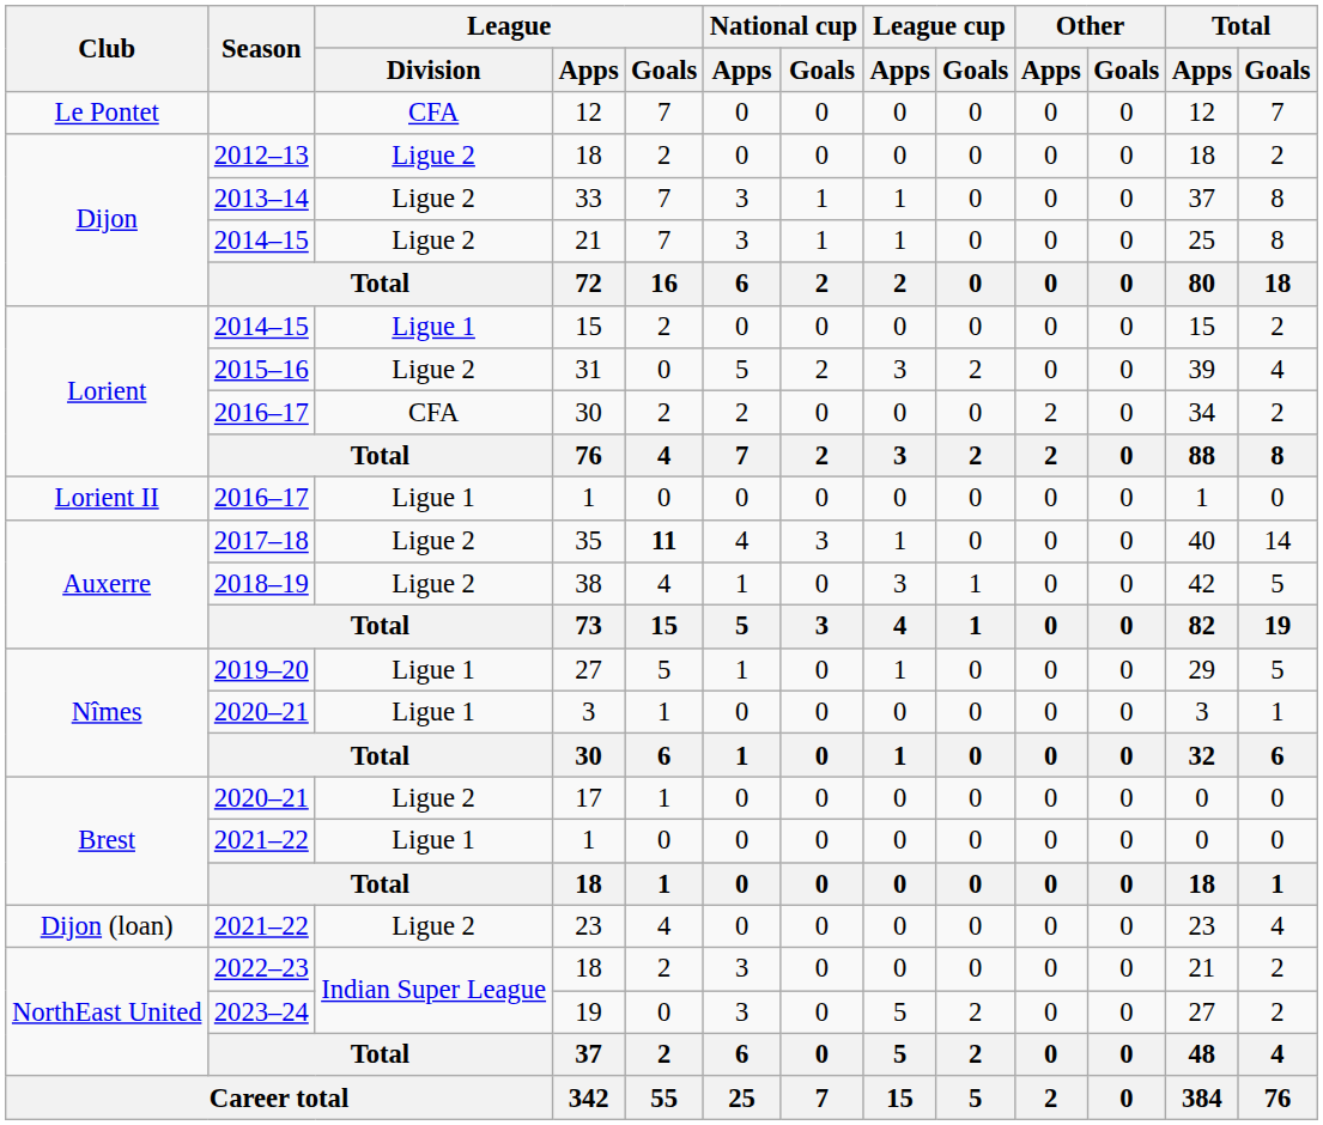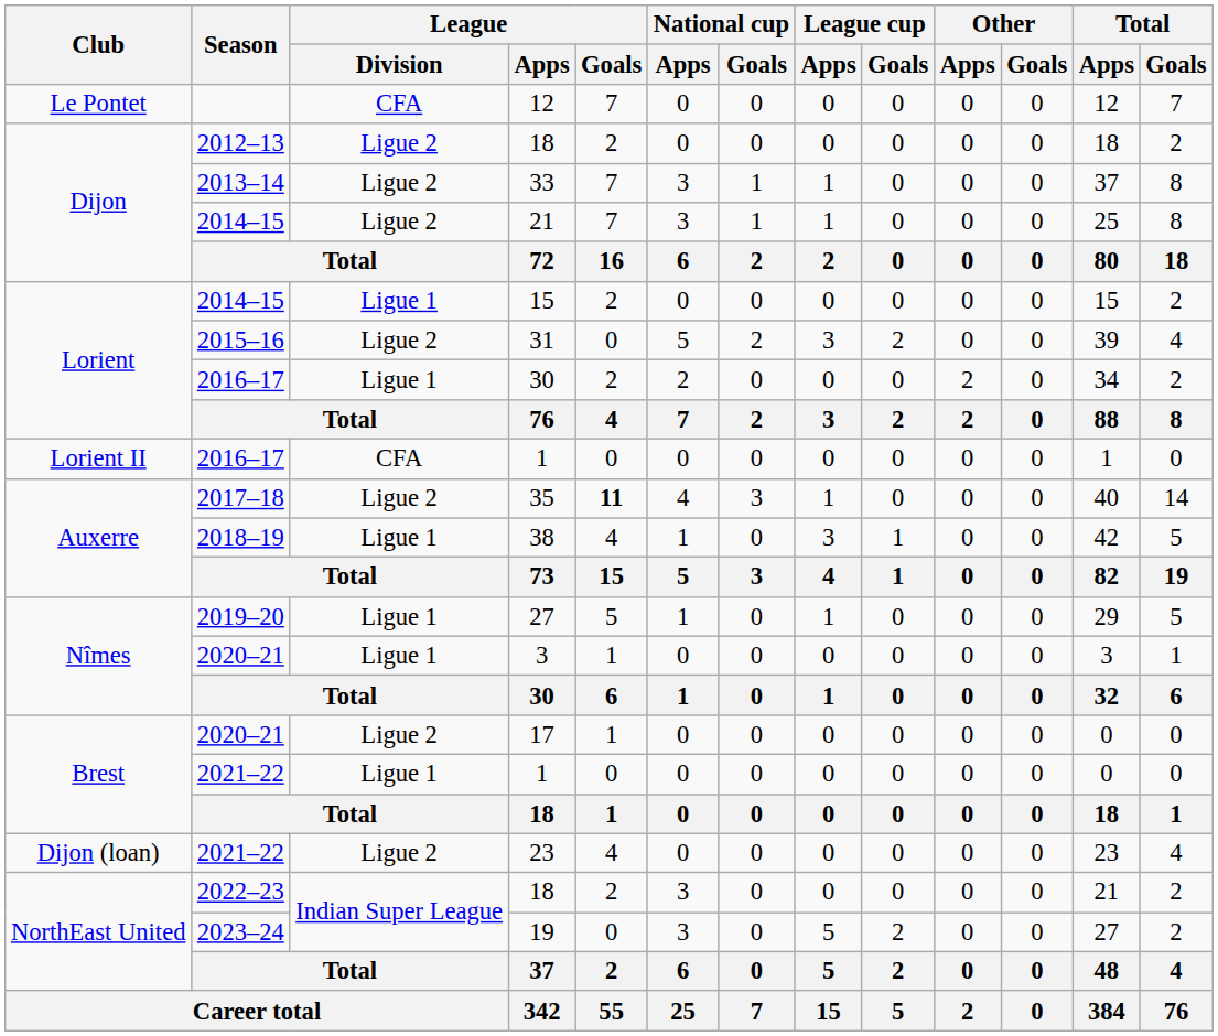 <table class="wikitable" style="text-align: center">
 <tr>
 <th rowspan="2">Club</th>
 <th rowspan="2">Season</th>
 <th colspan="3">League</th>
 <th colspan="2">National cup</th>
 <th colspan="2">League cup</th>
 <th colspan="2">Other</th>
 <th colspan="2">Total</th>
 </tr>
 <tr>
 <th>Division</th>
 <th>Apps</th>
 <th>Goals</th>
 <th>Apps</th>
 <th>Goals</th>
 <th>Apps</th>
 <th>Goals</th>
 <th>Apps</th>
 <th>Goals</th>
 <th>Apps</th>
 <th>Goals</th>
 </tr>
 <tr>
 <td><a href='#'>Le Pontet</a></td>
 <td></td>
 <td><a href='#'>CFA</a></td>
 <td>12</td>
 <td>7</td>
 <td>0</td>
 <td>0</td>
 <td>0</td>
 <td>0</td>
 <td>0</td>
 <td>0</td>
 <td>12</td>
 <td>7</td>
 </tr>
 <tr>
 <td rowspan="4"><a href='#'>Dijon</a></td>
 <td><a href='#'>2012–13</a></td>
 <td><a href='#'>Ligue 2</a></td>
 <td>18</td>
 <td>2</td>
 <td>0</td>
 <td>0</td>
 <td>0</td>
 <td>0</td>
 <td>0</td>
 <td>0</td>
 <td>18</td>
 <td>2</td>
 </tr>
 <tr>
 <td><a href='#'>2013–14</a></td>
 <td>Ligue 2</td>
 <td>33</td>
 <td>7</td>
 <td>3</td>
 <td>1</td>
 <td>1</td>
 <td>0</td>
 <td>0</td>
 <td>0</td>
 <td>37</td>
 <td>8</td>
 </tr>
 <tr>
 <td><a href='#'>2014–15</a></td>
 <td>Ligue 2</td>
 <td>21</td>
 <td>7</td>
 <td>3</td>
 <td>1</td>
 <td>1</td>
 <td>0</td>
 <td>0</td>
 <td>0</td>
 <td>25</td>
 <td>8</td>
 </tr>
 <tr>
 <th colspan="2">Total</th>
 <th>72</th>
 <th>16</th>
 <th>6</th>
 <th>2</th>
 <th>2</th>
 <th>0</th>
 <th>0</th>
 <th>0</th>
 <th>80</th>
 <th>18</th>
 </tr>
 <tr>
 <td rowspan="4"><a href='#'>Lorient</a></td>
 <td><a href='#'>2014–15</a></td>
 <td><a href='#'>Ligue 1</a></td>
 <td>15</td>
 <td>2</td>
 <td>0</td>
 <td>0</td>
 <td>0</td>
 <td>0</td>
 <td>0</td>
 <td>0</td>
 <td>15</td>
 <td>2</td>
 </tr>
 <tr>
 <td><a href='#'>2015–16</a></td>
 <td>Ligue 2</td>
 <td>31</td>
 <td>0</td>
 <td>5</td>
 <td>2</td>
 <td>3</td>
 <td>2</td>
 <td>0</td>
 <td>0</td>
 <td>39</td>
 <td>4</td>
 </tr>
 <tr>
 <td><a href='#'>2016–17</a></td>
-<td>CFA</td>
+<td>Ligue 1</td>
 <td>30</td>
 <td>2</td>
 <td>2</td>
 <td>0</td>
 <td>0</td>
 <td>0</td>
 <td>2</td>
 <td>0</td>
 <td>34</td>
 <td>2</td>
 </tr>
 <tr>
 <th colspan="2">Total</th>
 <th>76</th>
 <th>4</th>
 <th>7</th>
 <th>2</th>
 <th>3</th>
 <th>2</th>
 <th>2</th>
 <th>0</th>
 <th>88</th>
 <th>8</th>
 </tr>
 <tr>
 <td><a href='#'>Lorient II</a></td>
 <td><a href='#'>2016–17</a></td>
-<td>Ligue 1</td>
+<td>CFA</td>
 <td>1</td>
 <td>0</td>
 <td>0</td>
 <td>0</td>
 <td>0</td>
 <td>0</td>
 <td>0</td>
 <td>0</td>
 <td>1</td>
 <td>0</td>
 </tr>
 <tr>
 <td rowspan="3"><a href='#'>Auxerre</a></td>
 <td><a href='#'>2017–18</a></td>
 <td>Ligue 2</td>
 <td>35</td>
 <td><strong>11</strong></td>
 <td>4</td>
 <td>3</td>
 <td>1</td>
 <td>0</td>
 <td>0</td>
 <td>0</td>
 <td>40</td>
 <td>14</td>
 </tr>
 <tr>
 <td><a href='#'>2018–19</a></td>
-<td>Ligue 2</td>
+<td>Ligue 1</td>
 <td>38</td>
 <td>4</td>
 <td>1</td>
 <td>0</td>
 <td>3</td>
 <td>1</td>
 <td>0</td>
 <td>0</td>
 <td>42</td>
 <td>5</td>
 </tr>
 <tr>
 <th colspan="2">Total</th>
 <th>73</th>
 <th>15</th>
 <th>5</th>
 <th>3</th>
 <th>4</th>
 <th>1</th>
 <th>0</th>
 <th>0</th>
 <th>82</th>
 <th>19</th>
 </tr>
 <tr>
 <td rowspan="3"><a href='#'>Nîmes</a></td>
 <td><a href='#'>2019–20</a></td>
 <td>Ligue 1</td>
 <td>27</td>
 <td>5</td>
 <td>1</td>
 <td>0</td>
 <td>1</td>
 <td>0</td>
 <td>0</td>
 <td>0</td>
 <td>29</td>
 <td>5</td>
 </tr>
 <tr>
 <td><a href='#'>2020–21</a></td>
 <td>Ligue 1</td>
 <td>3</td>
 <td>1</td>
 <td>0</td>
 <td>0</td>
 <td>0</td>
 <td>0</td>
 <td>0</td>
 <td>0</td>
 <td>3</td>
 <td>1</td>
 </tr>
 <tr>
 <th colspan="2">Total</th>
 <th>30</th>
 <th>6</th>
 <th>1</th>
 <th>0</th>
 <th>1</th>
 <th>0</th>
 <th>0</th>
 <th>0</th>
 <th>32</th>
 <th>6</th>
 </tr>
 <tr>
 <td rowspan="3"><a href='#'>Brest</a></td>
 <td><a href='#'>2020–21</a></td>
 <td>Ligue 2</td>
 <td>17</td>
 <td>1</td>
 <td>0</td>
 <td>0</td>
 <td>0</td>
 <td>0</td>
 <td>0</td>
 <td>0</td>
 <td>0</td>
 <td>0</td>
 </tr>
 <tr>
 <td><a href='#'>2021–22</a></td>
 <td>Ligue 1</td>
 <td>1</td>
 <td>0</td>
 <td>0</td>
 <td>0</td>
 <td>0</td>
 <td>0</td>
 <td>0</td>
 <td>0</td>
 <td>0</td>
 <td>0</td>
 </tr>
 <tr>
 <th colspan="2">Total</th>
 <th>18</th>
 <th>1</th>
 <th>0</th>
 <th>0</th>
 <th>0</th>
 <th>0</th>
 <th>0</th>
 <th>0</th>
 <th>18</th>
 <th>1</th>
 </tr>
 <tr>
 <td rowspan="1"><a href='#'>Dijon</a> (loan)</td>
 <td><a href='#'>2021–22</a></td>
 <td>Ligue 2</td>
 <td>23</td>
 <td>4</td>
 <td>0</td>
 <td>0</td>
 <td>0</td>
 <td>0</td>
 <td>0</td>
 <td>0</td>
 <td>23</td>
 <td>4</td>
 </tr>
 <tr>
 <td rowspan="3"><a href='#'>NorthEast United</a></td>
 <td><a href='#'>2022–23</a></td>
 <td rowspan="2"><a href='#'>Indian Super League</a></td>
 <td>18</td>
 <td>2</td>
 <td>3</td>
 <td>0</td>
 <td>0</td>
 <td>0</td>
 <td>0</td>
 <td>0</td>
 <td>21</td>
 <td>2</td>
 </tr>
 <tr>
 <td><a href='#'>2023–24</a></td>
 <td>19</td>
 <td>0</td>
 <td>3</td>
 <td>0</td>
 <td>5</td>
 <td>2</td>
 <td>0</td>
 <td>0</td>
 <td>27</td>
 <td>2</td>
 </tr>
 <tr>
 <th colspan="2">Total</th>
 <th>37</th>
 <th>2</th>
 <th>6</th>
 <th>0</th>
 <th>5</th>
 <th>2</th>
 <th>0</th>
 <th>0</th>
 <th>48</th>
 <th>4</th>
 </tr>
 <tr>
 <th colspan="3">Career total</th>
 <th>342</th>
 <th>55</th>
 <th>25</th>
 <th>7</th>
 <th>15</th>
 <th>5</th>
 <th>2</th>
 <th>0</th>
 <th>384</th>
 <th>76</th>
 </tr>
 </table>
